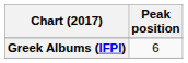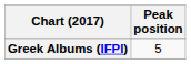 <table class="wikitable sortable plainrowheaders" style="text-align:center">
 <tr>
 <th scope="col">Chart (2017)</th>
 <th scope="col">Peak<br>position</th>
 </tr>
 <tr>
 </tr>
 <tr>
 </tr>
 <tr>
 </tr>
 <tr>
 </tr>
 <tr>
 </tr>
 <tr>
 </tr>
 <tr>
 </tr>
 <tr>
 </tr>
 <tr>
 </tr>
 <tr>
 </tr>
 <tr>
 <th scope="row">Greek Albums (<a href='#'>IFPI</a>)</th>
-<td>6</td>
+<td>5</td>
 </tr>
 <tr>
 </tr>
 <tr>
 </tr>
 <tr>
 </tr>
 <tr>
 </tr>
 <tr>
 </tr>
 <tr>
 </tr>
 <tr>
 </tr>
 <tr>
 </tr>
 <tr>
 </tr>
 <tr>
 </tr>
 <tr>
 </tr>
 <tr>
 </tr>
 <tr>
 </tr>
 </table>
